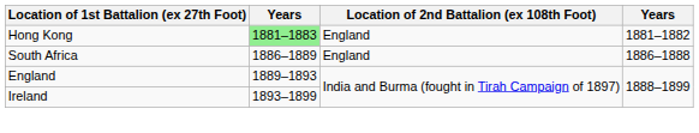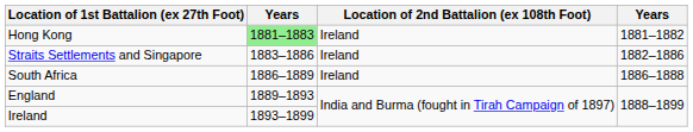 <table class="wikitable">
 <tr>
 <th>Location of 1st Battalion (ex 27th Foot)</th>
 <th>Years</th>
 <th>Location of 2nd Battalion (ex 108th Foot)</th>
 <th>Years</th>
 </tr>
 <tr>
 <td>Hong Kong</td>
 <td style="background: lightgreen;">1881–1883</td>
-<td>England</td>
+<td>Ireland</td>
 <td>1881–1882</td>
+</tr>
+<tr>
+<td><a href='#'>Straits Settlements</a> and Singapore</td>
+<td>1883–1886</td>
+<td>Ireland</td>
+<td>1882–1886</td>
 </tr>
 <tr>
 <td>South Africa</td>
 <td>1886–1889</td>
-<td>England</td>
+<td>Ireland</td>
 <td>1886–1888</td>
 </tr>
 <tr>
 <td>England</td>
 <td>1889–1893</td>
 <td rowspan="2">India and Burma (fought in <a href='#'>Tirah Campaign</a> of 1897)</td>
 <td rowspan="2">1888–1899</td>
 </tr>
 <tr>
 <td>Ireland</td>
 <td>1893–1899</td>
 </tr>
 </table>
